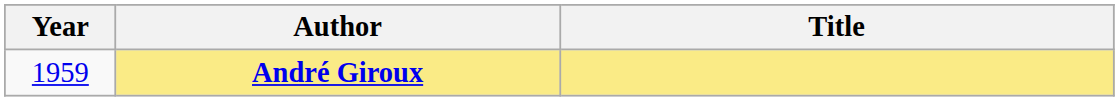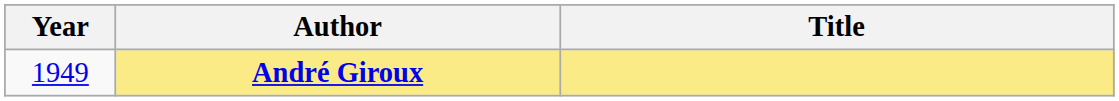 <table class="wikitable" width="100%">
 <tr>
 <th>Year</th>
 <th width="40%">Author</th>
 <th width="50%">Title</th>
 </tr>
 <tr>
-<td align="center"><a href='#'>1959</a></td>
+<td align="center"><a href='#'>1949</a></td>
 <td align="center" style="background:#FAEB86"><strong><a href='#'>André Giroux</a></strong></td>
 <td align="center" style="background:#FAEB86"><strong><em></em></strong></td>
 </tr>
 </table>
